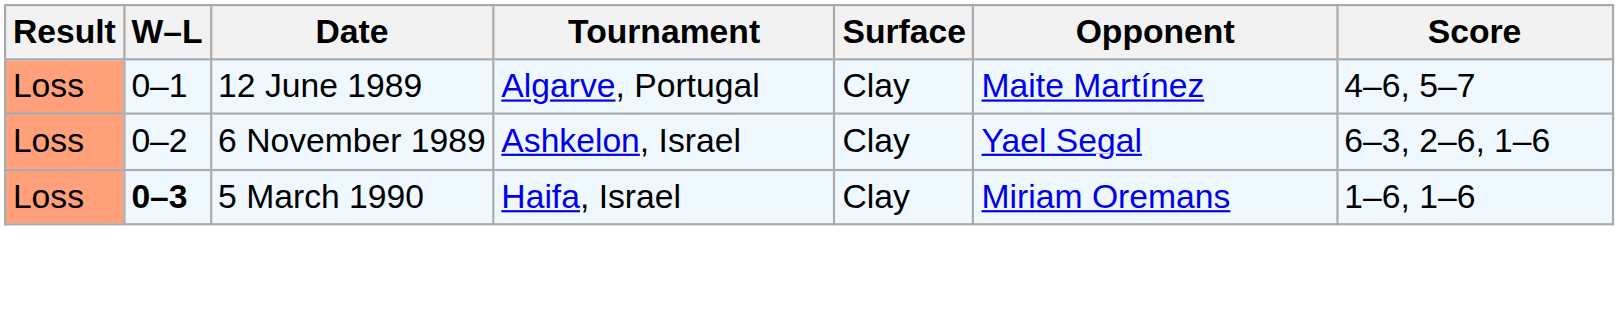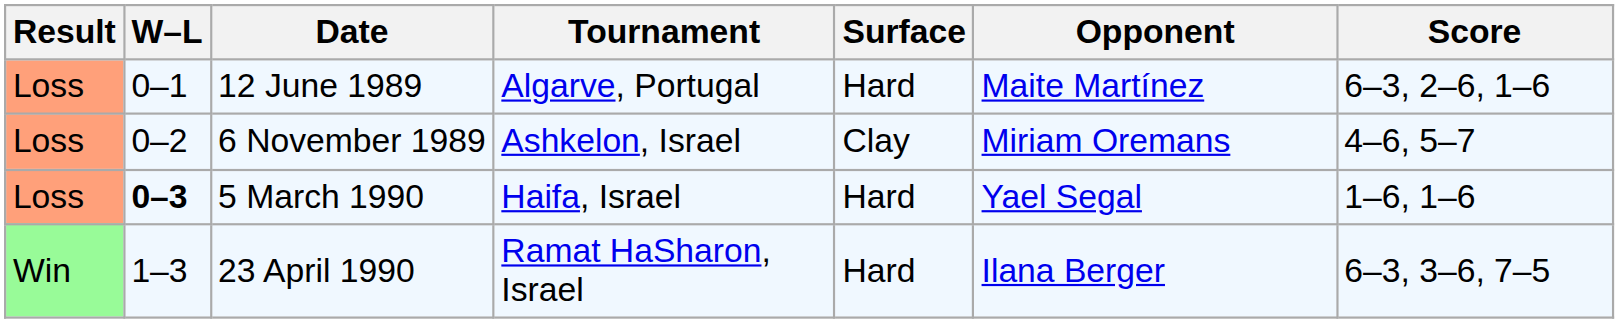 <table class="sortable wikitable" style="font-size:97%;">
 <tr>
 <th>Result</th>
 <th class="unsortable">W–L</th>
 <th>Date</th>
 <th style="width:150px">Tournament</th>
 <th>Surface</th>
 <th style="width:160px">Opponent</th>
 <th style="width:120px" class="unsortable">Score</th>
 </tr>
 <tr style="background:#f0f8ff;">
 <td style="background:#ffa07a;">Loss</td>
 <td>0–1</td>
 <td>12 June 1989</td>
 <td><a href='#'>Algarve</a>, Portugal</td>
-<td>Clay</td>
+<td>Hard</td>
 <td> <a href='#'>Maite Martínez</a></td>
-<td>4–6, 5–7</td>
+<td>6–3, 2–6, 1–6</td>
 </tr>
 <tr style="background:#f0f8ff;">
 <td style="background:#ffa07a;">Loss</td>
 <td>0–2</td>
 <td>6 November 1989</td>
 <td><a href='#'>Ashkelon</a>, Israel</td>
 <td>Clay</td>
-<td> <a href='#'>Yael Segal</a></td>
-<td>6–3, 2–6, 1–6</td>
+<td> <a href='#'>Miriam Oremans</a></td>
+<td>4–6, 5–7</td>
 </tr>
 <tr style="background:#f0f8ff;">
 <td style="background:#ffa07a;">Loss</td>
 <td><strong>0–3</strong></td>
 <td>5 March 1990</td>
 <td><a href='#'>Haifa</a>, Israel</td>
-<td>Clay</td>
-<td> <a href='#'>Miriam Oremans</a></td>
+<td>Hard</td>
+<td> <a href='#'>Yael Segal</a></td>
 <td>1–6, 1–6</td>
 </tr>
+<tr style="background:#f0f8ff;">
+<td style="background:#98fb98;">Win</td>
+<td>1–3</td>
+<td>23 April 1990</td>
+<td><a href='#'>Ramat HaSharon</a>, Israel</td>
+<td>Hard</td>
+<td> <a href='#'>Ilana Berger</a></td>
+<td>6–3, 3–6, 7–5</td>
+</tr>
 </table>
